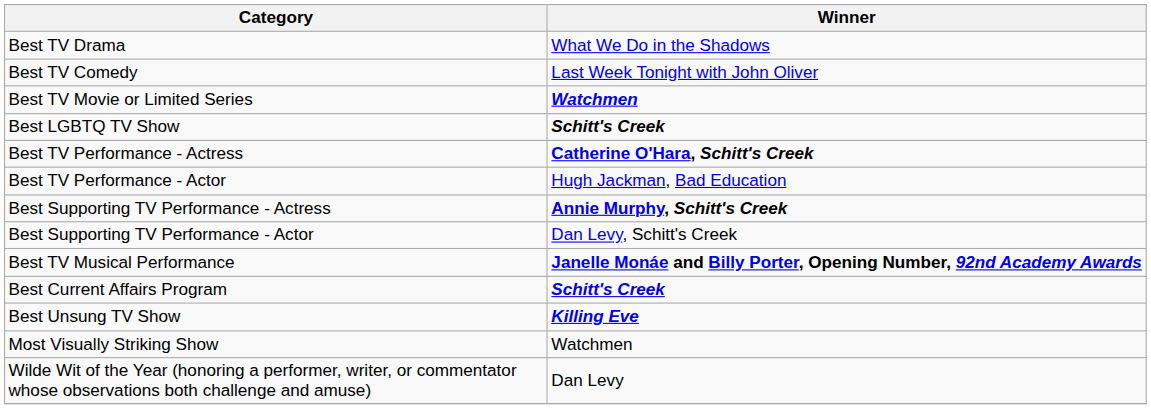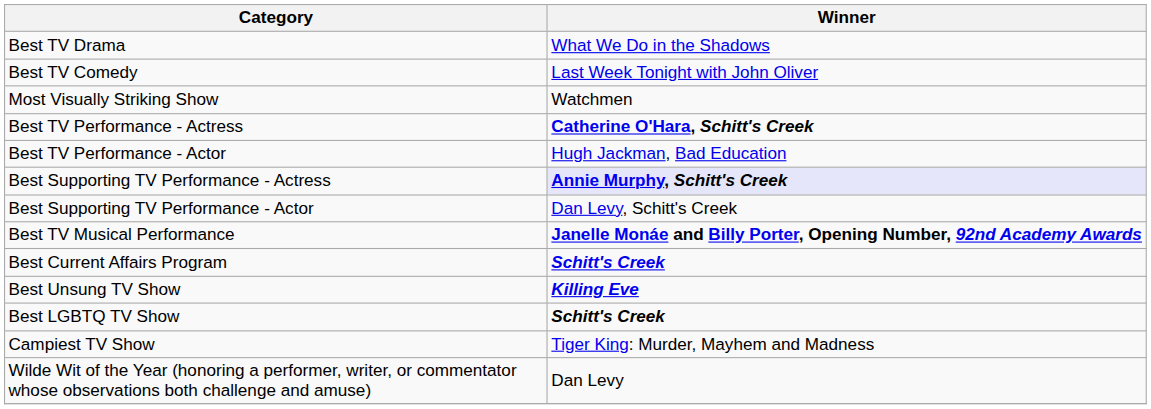 <table class="wikitable">
 <tr>
 <th width="500">Category</th>
 <th>Winner</th>
 </tr>
 <tr>
 <td>Best TV Drama</td>
 <td></em></strong><a href='#'>What We Do in the Shadows</a><strong><em></td>
 </tr>
 <tr>
 <td>Best TV Comedy</td>
 <td></em></strong><a href='#'>Last Week Tonight with John Oliver</a><strong><em></td>
 </tr>
 <tr>
-<td>Best TV Movie or Limited Series</td>
-<td><strong><em><a href='#'>Watchmen</a></em></strong></td>
-</tr>
-<tr>
-<td>Best LGBTQ TV Show</td>
-<td><strong><em>Schitt's Creek</em></strong></td>
+<td>Most Visually Striking Show</td>
+<td></em></strong>Watchmen<strong><em></td>
 </tr>
 <tr>
 <td>Best TV Performance - Actress</td>
 <td><strong><a href='#'>Catherine O'Hara</a>, <em>Schitt's Creek<strong><em></td>
 </tr>
 <tr>
 <td>Best TV Performance - Actor</td>
 <td></strong><a href='#'>Hugh Jackman</a>, </em><a href='#'>Bad Education</a></em></strong></td>
 </tr>
 <tr>
 <td>Best Supporting TV Performance - Actress</td>
-<td><strong><a href='#'>Annie Murphy</a>, <em>Schitt's Creek<strong><em></td>
+<td style="background: lavender;"><strong><a href='#'>Annie Murphy</a>, <em>Schitt's Creek<strong><em></td>
 </tr>
 <tr>
 <td>Best Supporting TV Performance - Actor</td>
 <td></strong><a href='#'>Dan Levy</a>,  </em>Schitt's Creek</em></strong></td>
 </tr>
 <tr>
 <td>Best TV Musical Performance</td>
 <td><strong><a href='#'>Janelle Monáe</a> and <a href='#'>Billy Porter</a>, Opening Number, <em><a href='#'>92nd Academy Awards</a><strong><em></td>
 </tr>
 <tr>
 <td>Best Current Affairs Program</td>
 <td><strong><em><a href='#'>Schitt's Creek</a></em></strong></td>
 </tr>
 <tr>
 <td>Best Unsung TV Show</td>
 <td><strong><em><a href='#'>Killing Eve</a></em></strong></td>
 </tr>
 <tr>
-<td>Most Visually Striking Show</td>
-<td></em></strong>Watchmen<strong><em></td>
+<td>Best LGBTQ TV Show</td>
+<td><strong><em>Schitt's Creek</em></strong></td>
+</tr>
+<tr>
+<td>Campiest TV Show</td>
+<td></em></strong><a href='#'>Tiger King</a>: Murder, Mayhem and Madness<strong><em></td>
 </tr>
 <tr>
 <td>Wilde Wit of the Year (honoring a performer, writer, or commentator whose observations both challenge and amuse)</td>
 <td></strong>Dan Levy<strong></td>
 </tr>
 <tr>
 </tr>
 </table>
